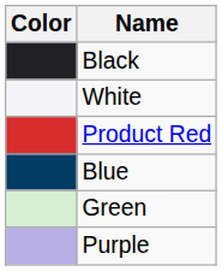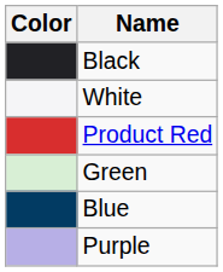 <table class="wikitable">
 <tr>
 <th>Color</th>
 <th>Name</th>
 </tr>
 <tr>
 <td bgcolor="#212125"></td>
 <td>Black</td>
 </tr>
 <tr>
 <td bgcolor="#f5f5f7"></td>
 <td>White</td>
 </tr>
 <tr>
 <td bgcolor="#d82e2e"></td>
 <td><a href='#'>Product Red</a></td>
 </tr>
 <tr>
+<td bgcolor="#d8efd5"></td>
+<td>Green</td>
+</tr>
+<tr>
 <td bgcolor="#023b63"></td>
 <td>Blue</td>
-</tr>
-<tr>
-<td bgcolor="#d8efd5"></td>
-<td>Green</td>
 </tr>
 <tr>
 <td bgcolor="#b7afe6"></td>
 <td>Purple</td>
 </tr>
 </table>
